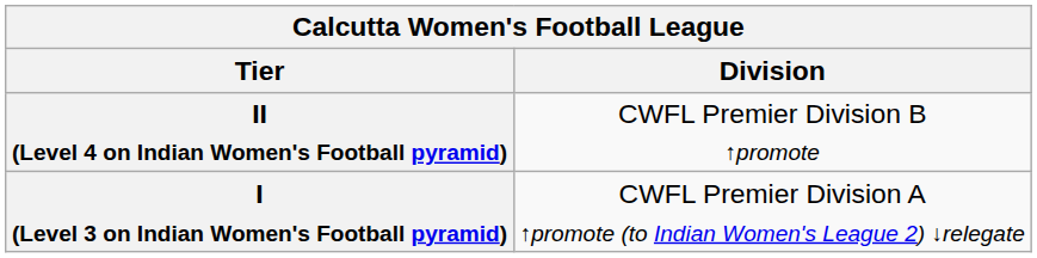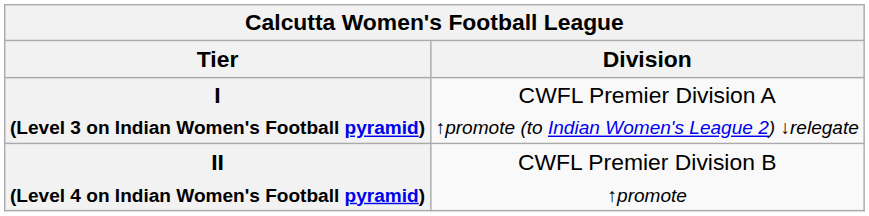 <table class="wikitable" style="text-align:center;">
 <tr>
 <th colspan="2">Calcutta Women's Football League</th>
 </tr>
 <tr>
 <th>Tier</th>
 <th>Division</th>
 </tr>
 <tr>
+<th>I<br><sub>(Level 3 on Indian Women's Football <a href='#'>pyramid</a>)</sub></th>
+<td>CWFL Premier Division A <br><em><sub>↑promote (to <a href='#'>Indian Women's League 2</a>) ↓relegate</sub></em></td>
+</tr>
+<tr>
 <th>II<br><sub>(Level 4 on Indian Women's Football <a href='#'>pyramid</a>)</sub></th>
 <td>CWFL Premier Division B <br><em><sub>↑promote</sub></em></td>
 </tr>
-<tr>
-<th>I<br><sub>(Level 3 on Indian Women's Football <a href='#'>pyramid</a>)</sub></th>
-<td>CWFL Premier Division A <br><em><sub>↑promote (to <a href='#'>Indian Women's League 2</a>) ↓relegate</sub></em></td>
-</tr>
 </table>
